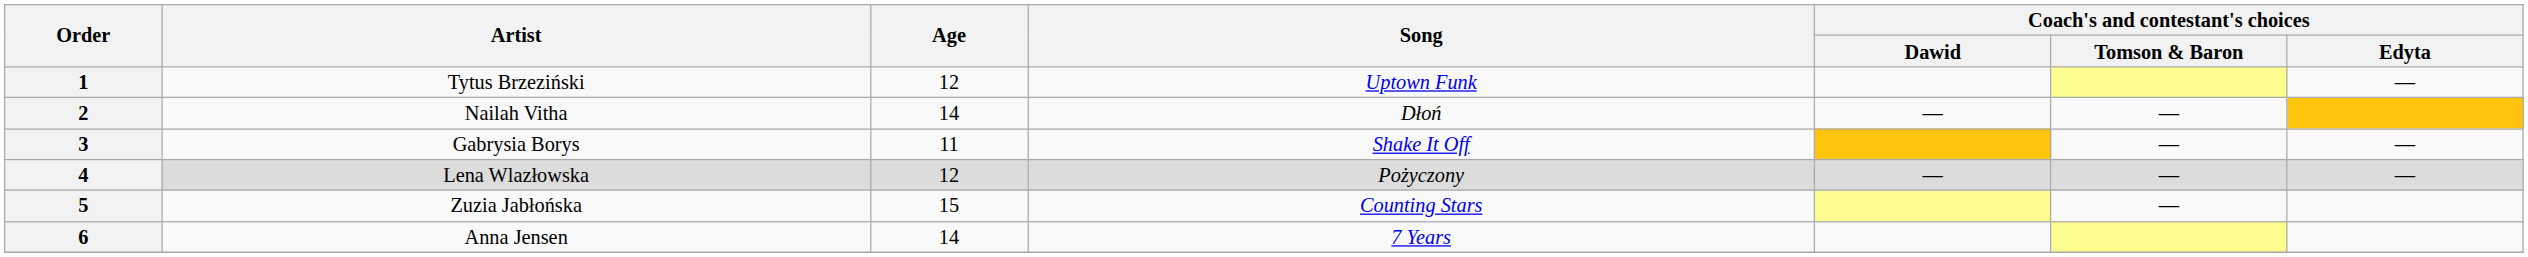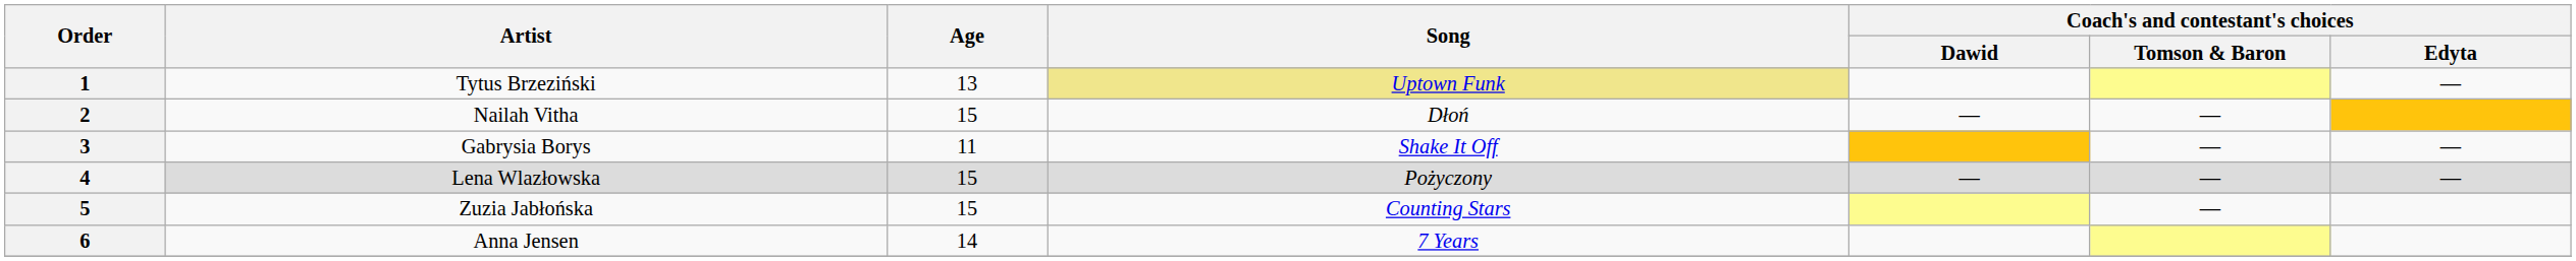 <table class="wikitable" style="text-align:center; line-height:17px; width:100%;">
 <tr>
 <th scope="col" rowspan="2" style="width:04%;">Order</th>
 <th scope="col" rowspan="2" style="width:18%;">Artist</th>
 <th scope="col" rowspan="2" style="width:04%;">Age</th>
 <th scope="col" rowspan="2" style="width:20%;">Song</th>
 <th colspan="3">Coach's and contestant's choices</th>
 </tr>
 <tr>
 <th style="width:06%;">Dawid</th>
 <th style="width:06%;">Tomson & Baron</th>
 <th style="width:06%;">Edyta</th>
 </tr>
 <tr>
 <th>1</th>
 <td>Tytus Brzeziński</td>
-<td>12</td>
-<td><em><a href='#'>Uptown Funk</a></em></td>
+<td>13</td>
+<td style="background: khaki;"><em><a href='#'>Uptown Funk</a></em></td>
 <td><strong></strong></td>
 <td style="background:#fdfc8f;"><strong></strong></td>
 <td>—</td>
 </tr>
 <tr>
 <th>2</th>
 <td>Nailah Vitha</td>
-<td>14</td>
+<td>15</td>
 <td><em>Dłoń</em></td>
 <td>—</td>
 <td>—</td>
 <td style="background:#FFC40C;"><strong></strong></td>
 </tr>
 <tr>
 <th>3</th>
 <td>Gabrysia Borys</td>
 <td>11</td>
 <td><em><a href='#'>Shake It Off</a></em></td>
 <td style="background:#FFC40C;"><strong></strong></td>
 <td>—</td>
 <td>—</td>
 </tr>
 <tr style="background:#DCDCDC;">
 <th>4</th>
 <td>Lena Wlazłowska</td>
-<td>12</td>
+<td>15</td>
 <td><em>Pożyczony</em></td>
 <td>—</td>
 <td>—</td>
 <td>—</td>
 </tr>
 <tr>
 <th>5</th>
 <td>Zuzia Jabłońska</td>
 <td>15</td>
 <td><em><a href='#'>Counting Stars</a></em></td>
 <td style="background:#fdfc8f;"><strong></strong></td>
 <td>—</td>
 <td><strong></strong></td>
 </tr>
 <tr>
 <th>6</th>
 <td>Anna Jensen</td>
 <td>14</td>
 <td><a href='#'><em>7 Years</em></a></td>
 <td><strong></strong></td>
 <td style="background:#fdfc8f;"><strong></strong></td>
 <td><strong></strong></td>
 </tr>
 <tr>
 </tr>
 </table>
